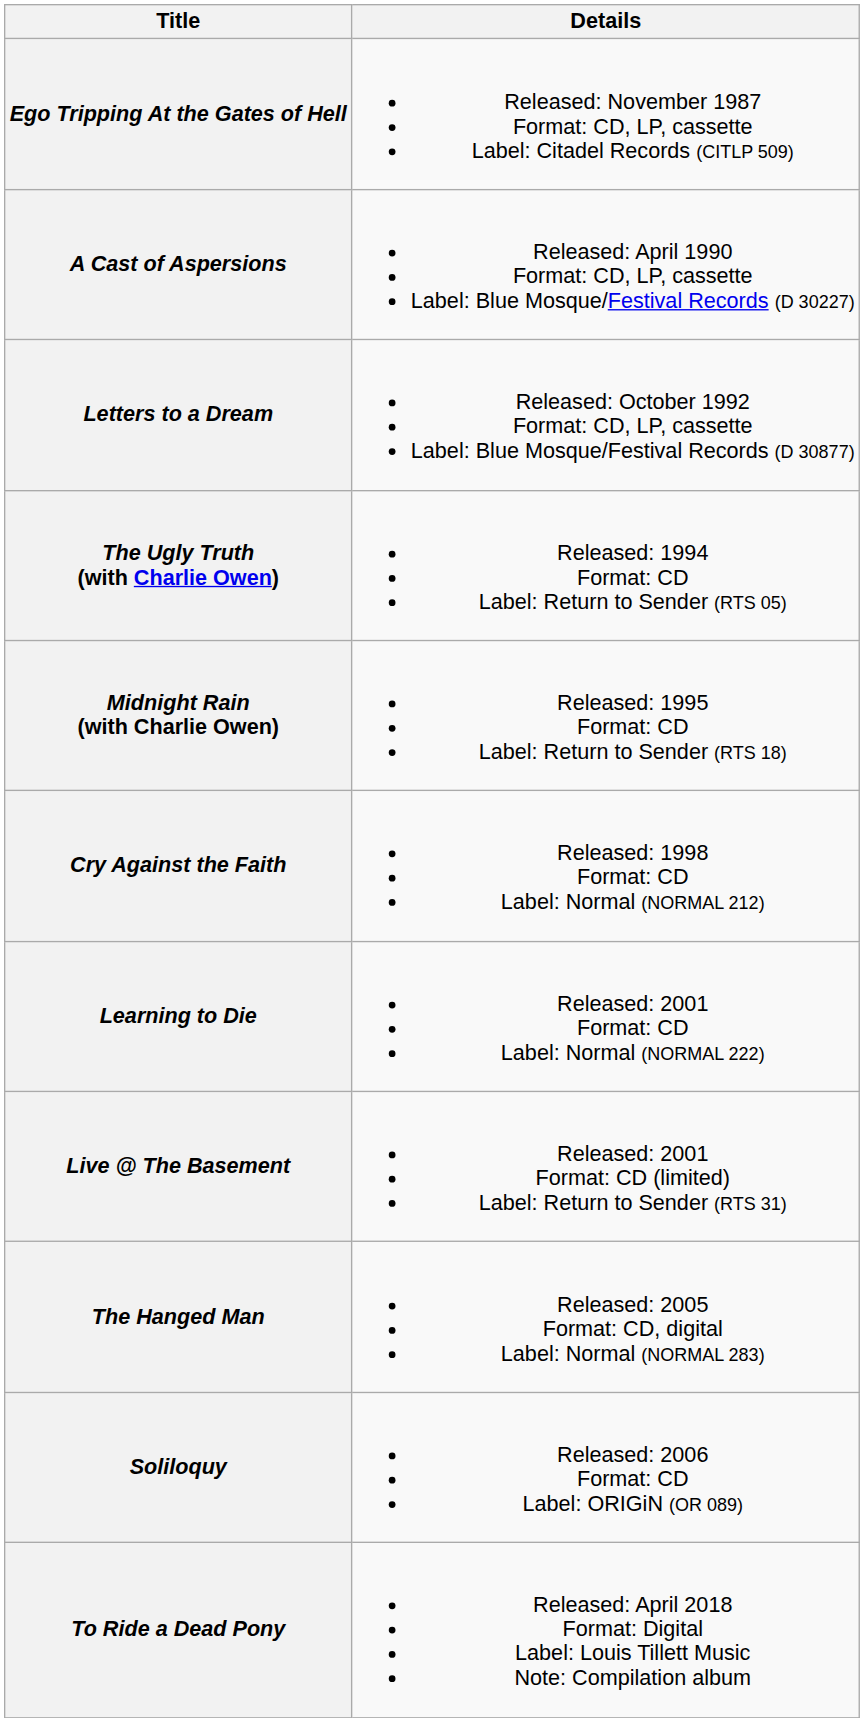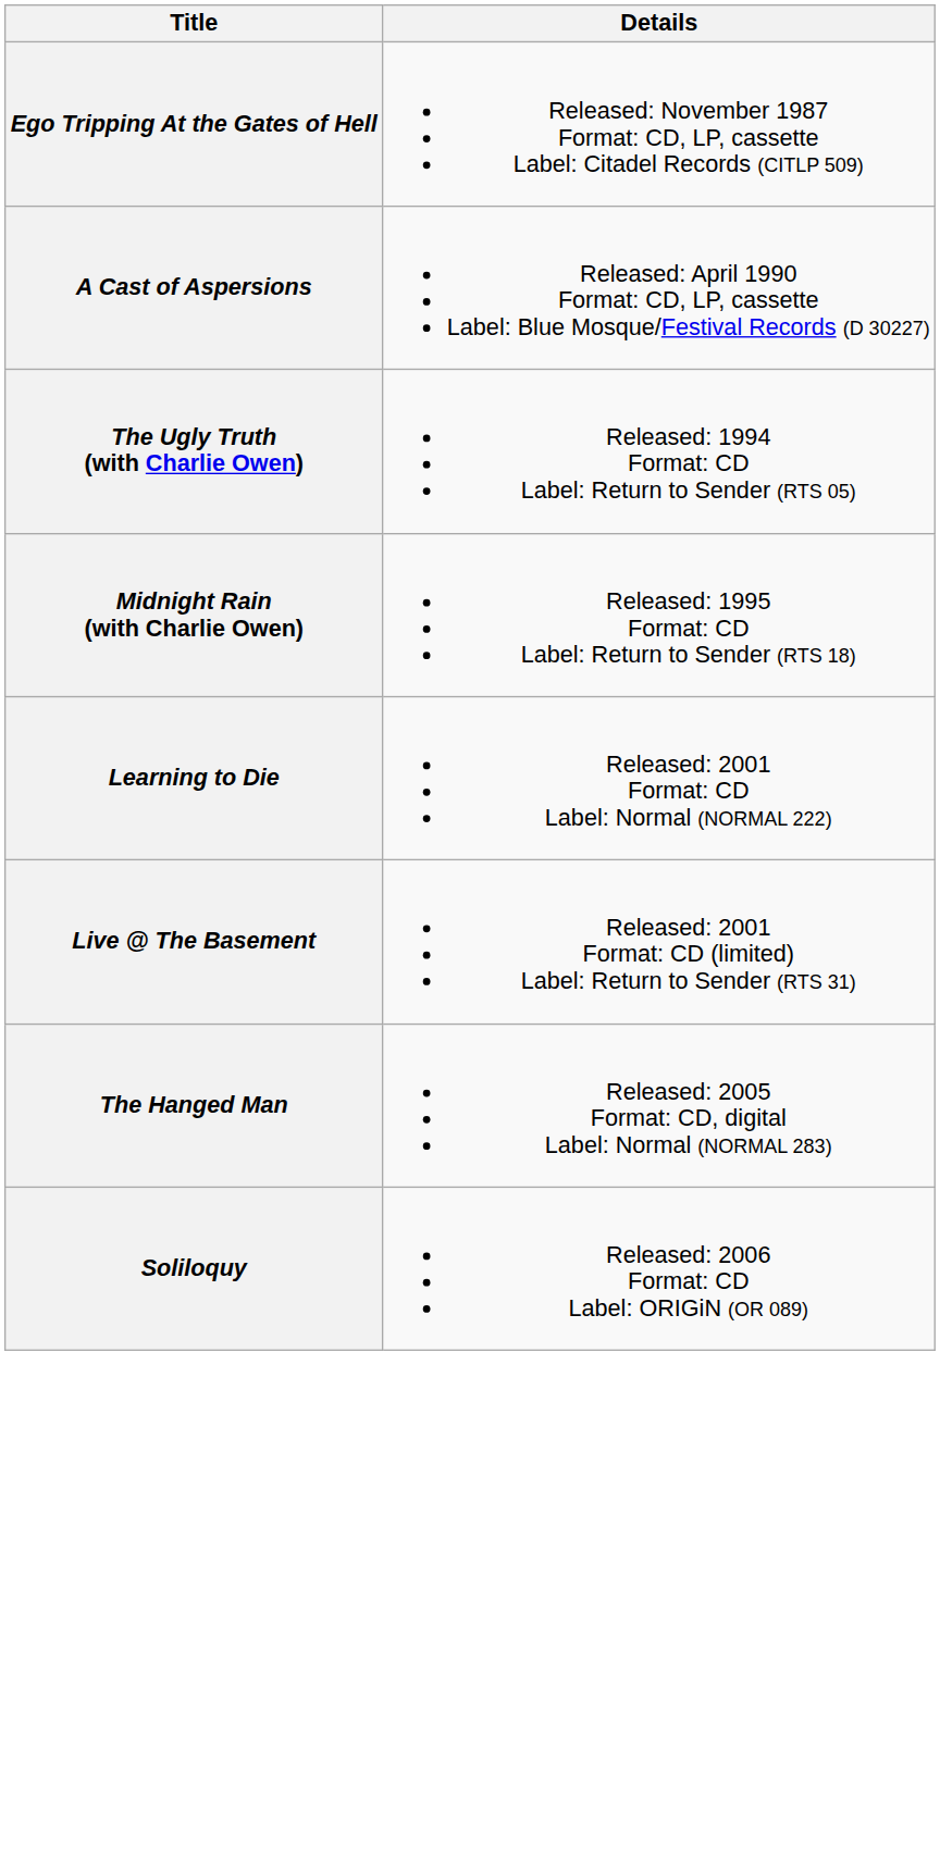 <table class="wikitable plainrowheaders" style="text-align:center;" border="1">
 <tr>
 <th>Title</th>
 <th>Details</th>
 </tr>
 <tr>
 <th scope="row"><em>Ego Tripping At the Gates of Hell</em></th>
 <td><br><ul><li>Released: November 1987</li><li>Format: CD, LP, cassette</li><li>Label: Citadel Records <small>(CITLP 509)</small></li></ul></td>
 </tr>
 <tr>
 <th scope="row"><em>A Cast of Aspersions</em></th>
 <td><br><ul><li>Released: April 1990</li><li>Format: CD, LP, cassette</li><li>Label: Blue Mosque/<a href='#'>Festival Records</a> <small>(D 30227)</small></li></ul></td>
 </tr>
 <tr>
-<th scope="row"><em>Letters to a Dream</em></th>
-<td><br><ul><li>Released: October 1992</li><li>Format: CD, LP, cassette</li><li>Label: Blue Mosque/Festival Records <small>(D 30877)</small></li></ul></td>
-</tr>
-<tr>
 <th scope="row"><em>The Ugly Truth</em> <br> (with <a href='#'>Charlie Owen</a>)</th>
 <td><br><ul><li>Released: 1994</li><li>Format: CD</li><li>Label: Return to Sender <small>(RTS 05)</small></li></ul></td>
 </tr>
 <tr>
 <th scope="row"><em>Midnight Rain</em> <br> (with Charlie Owen)</th>
 <td><br><ul><li>Released: 1995</li><li>Format: CD</li><li>Label: Return to Sender <small>(RTS 18)</small></li></ul></td>
-</tr>
-<tr>
-<th scope="row"><em>Cry Against the Faith</em></th>
-<td><br><ul><li>Released: 1998</li><li>Format: CD</li><li>Label: Normal <small>(NORMAL 212)</small></li></ul></td>
 </tr>
 <tr>
 <th scope="row"><em>Learning to Die</em></th>
 <td><br><ul><li>Released: 2001</li><li>Format: CD</li><li>Label: Normal <small>(NORMAL 222)</small></li></ul></td>
 </tr>
 <tr>
 <th scope="row"><em>Live @ The Basement</em></th>
 <td><br><ul><li>Released: 2001</li><li>Format: CD (limited)</li><li>Label: Return to Sender <small>(RTS 31)</small></li></ul></td>
 </tr>
 <tr>
 <th scope="row"><em>The Hanged Man</em></th>
 <td><br><ul><li>Released: 2005</li><li>Format: CD, digital</li><li>Label: Normal <small>(NORMAL 283)</small></li></ul></td>
 </tr>
 <tr>
 <th scope="row"><em>Soliloquy</em></th>
 <td><br><ul><li>Released: 2006</li><li>Format: CD</li><li>Label: ORIGiN <small>(OR 089)</small></li></ul></td>
 </tr>
-<tr>
-<th scope="row"><em>To Ride a Dead Pony</em></th>
-<td><br><ul><li>Released: April 2018</li><li>Format: Digital</li><li>Label: Louis Tillett Music</li><li>Note: Compilation album</li></ul></td>
-</tr>
 </table>
